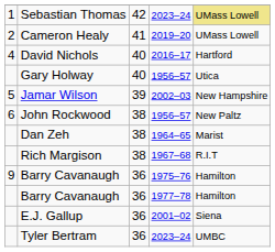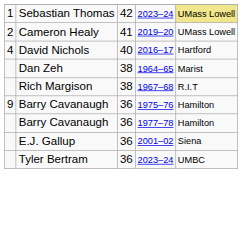 <table class="wikitable">
 <tr>
 </tr>
 <tr>
 <td>1</td>
 <td>Sebastian Thomas</td>
 <td>42</td>
 <td style="font-size:80%;"><a href='#'>2023–24</a></td>
 <td style="background: khaki; font-size:80%;">UMass Lowell</td>
 </tr>
 <tr>
 <td>2</td>
 <td>Cameron Healy</td>
 <td>41</td>
 <td style="font-size:80%;"><a href='#'>2019–20</a></td>
 <td style="font-size:80%;">UMass Lowell</td>
 </tr>
 <tr>
 <td>4</td>
 <td>David Nichols</td>
 <td>40</td>
 <td style="font-size:80%;"><a href='#'>2016–17</a></td>
 <td style="font-size:80%;">Hartford</td>
-</tr>
-<tr>
-<td></td>
-<td>Gary Holway</td>
-<td>40</td>
-<td style="font-size:80%;"><a href='#'>1956–57</a></td>
-<td style="font-size:80%;">Utica</td>
-</tr>
-<tr>
-<td>5</td>
-<td><a href='#'>Jamar Wilson</a></td>
-<td>39</td>
-<td style="font-size:80%;"><a href='#'>2002–03</a></td>
-<td style="font-size:80%;">New Hampshire</td>
-</tr>
-<tr>
-<td>6</td>
-<td>John Rockwood</td>
-<td>38</td>
-<td style="font-size:80%;"><a href='#'>1956–57</a></td>
-<td style="font-size:80%;">New Paltz</td>
 </tr>
 <tr>
 <td></td>
 <td>Dan Zeh</td>
 <td>38</td>
 <td style="font-size:80%;"><a href='#'>1964–65</a></td>
 <td style="font-size:80%;">Marist</td>
 </tr>
 <tr>
 <td></td>
 <td>Rich Margison</td>
 <td>38</td>
 <td style="font-size:80%;"><a href='#'>1967–68</a></td>
 <td style="font-size:80%;">R.I.T</td>
 </tr>
 <tr>
 <td>9</td>
 <td>Barry Cavanaugh</td>
 <td>36</td>
 <td style="font-size:80%;"><a href='#'>1975–76</a></td>
 <td style="font-size:80%;">Hamilton</td>
 </tr>
 <tr>
 <td></td>
 <td>Barry Cavanaugh</td>
 <td>36</td>
 <td style="font-size:80%;"><a href='#'>1977–78</a></td>
 <td style="font-size:80%;">Hamilton</td>
 </tr>
 <tr>
 <td></td>
 <td>E.J. Gallup</td>
 <td>36</td>
 <td style="font-size:80%;"><a href='#'>2001–02</a></td>
 <td style="font-size:80%;">Siena</td>
 </tr>
 <tr>
 <td></td>
 <td>Tyler Bertram</td>
 <td>36</td>
 <td style="font-size:80%;"><a href='#'>2023–24</a></td>
 <td style="font-size:80%;">UMBC</td>
 </tr>
 </table>
